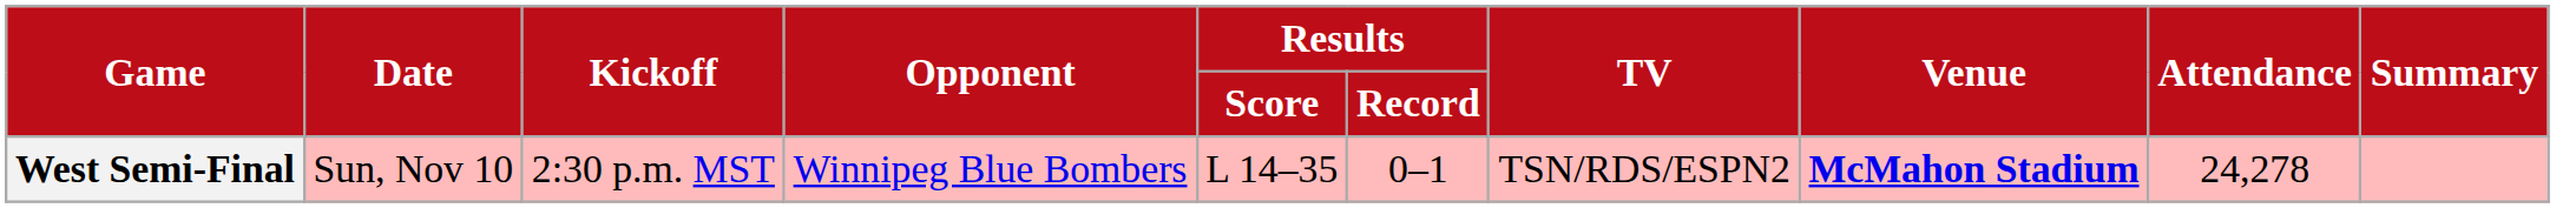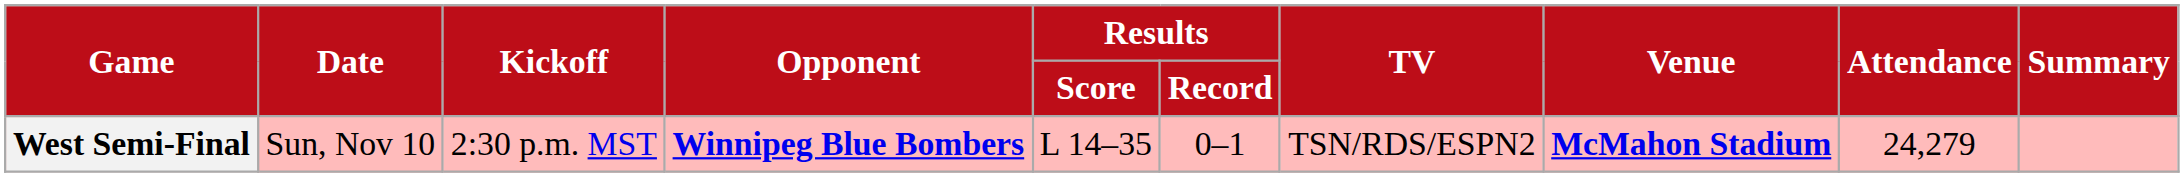 <table class="wikitable" style="font-size: 95%;">
 <tr>
 <th style="background:#BD0D18;color:#FFFFFF;" rowspan=2>Game</th>
 <th style="background:#BD0D18;color:#FFFFFF;" rowspan=2>Date</th>
 <th style="background:#BD0D18;color:#FFFFFF;" rowspan=2>Kickoff</th>
 <th style="background:#BD0D18;color:#FFFFFF;" rowspan=2>Opponent</th>
 <th style="background:#BD0D18;color:#FFFFFF;" colspan=2>Results</th>
 <th style="background:#BD0D18;color:#FFFFFF;" rowspan=2>TV</th>
 <th style="background:#BD0D18;color:#FFFFFF;" rowspan=2>Venue</th>
 <th style="background:#BD0D18;color:#FFFFFF;" rowspan=2>Attendance</th>
 <th style="background:#BD0D18;color:#FFFFFF;" rowspan=2>Summary</th>
 </tr>
 <tr>
 <th style="background:#BD0D18;color:#FFFFFF;">Score</th>
 <th style="background:#BD0D18;color:#FFFFFF;">Record</th>
 </tr>
 <tr align="center" bgcolor="#ffbbbb">
 <th align="center"><strong>West Semi-Final</strong></th>
 <td align="center">Sun, Nov 10</td>
 <td align="center">2:30 p.m. <a href='#'>MST</a></td>
-<td align="center"><a href='#'>Winnipeg Blue Bombers</a></td>
+<td align="center"><strong><a href='#'>Winnipeg Blue Bombers</a></strong></td>
 <td align="center">L 14–35</td>
 <td align="center">0–1</td>
 <td align="center">TSN/RDS/ESPN2</td>
 <td align="center"><strong><a href='#'>McMahon Stadium</a></strong></td>
-<td align="center">24,278</td>
+<td align="center">24,279</td>
 <td align="center"></td>
 </tr>
 </table>
